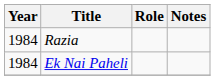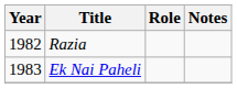 <table class="wikitable sortable">
 <tr>
 <th>Year</th>
 <th>Title</th>
 <th>Role</th>
 <th class="unsortable">Notes</th>
 </tr>
 <tr>
-<td>1984</td>
+<td>1982</td>
 <td><em>Razia</em></td>
 <td></td>
 <td></td>
 </tr>
 <tr>
-<td>1984</td>
+<td>1983</td>
 <td><em><a href='#'>Ek Nai Paheli</a></em></td>
 <td></td>
 <td></td>
 </tr>
 <tr>
 </tr>
 </table>
